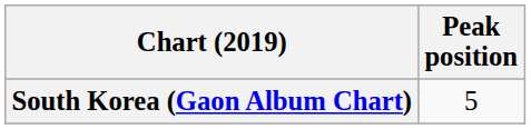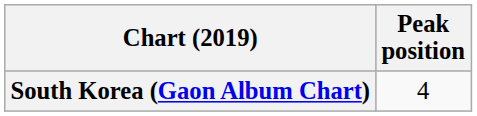 <table class="wikitable sortable plainrowheaders" style="text-align:center">
 <tr>
 <th scope="col">Chart (2019)</th>
 <th scope="col">Peak<br> position</th>
 </tr>
 <tr>
 <th scope="row">South Korea (<a href='#'>Gaon Album Chart</a>)</th>
-<td>5</td>
+<td>4</td>
 </tr>
 </table>
